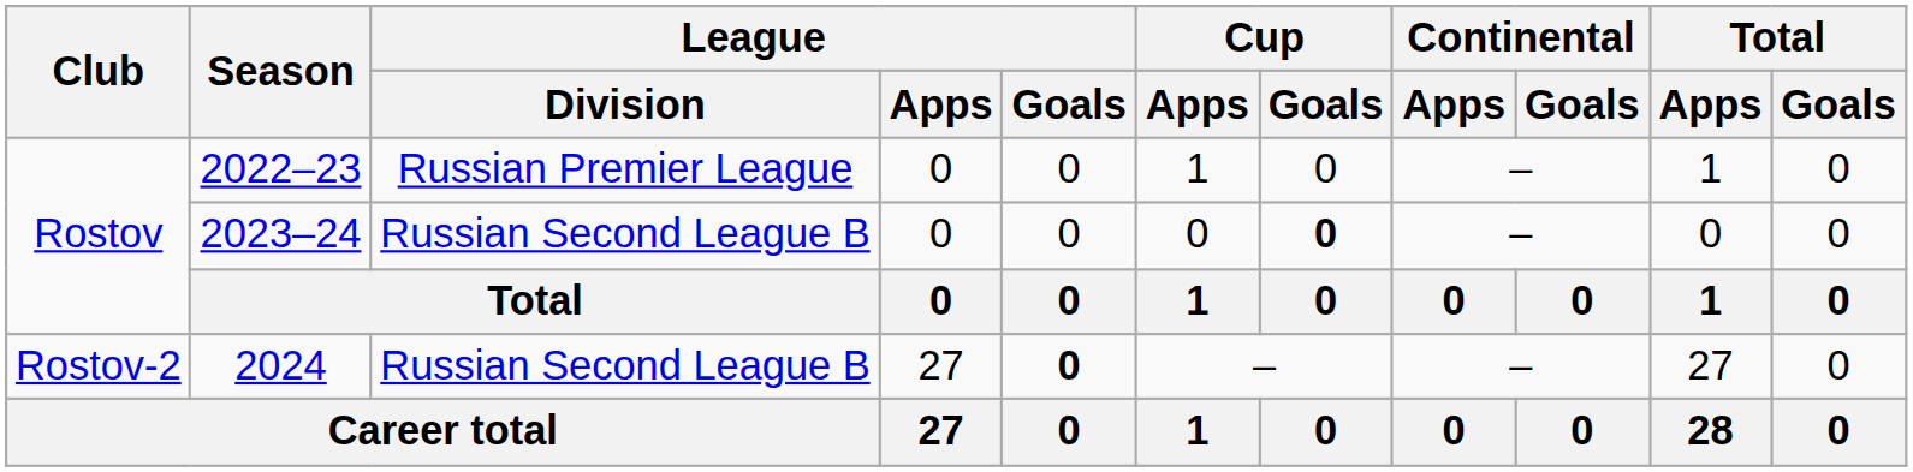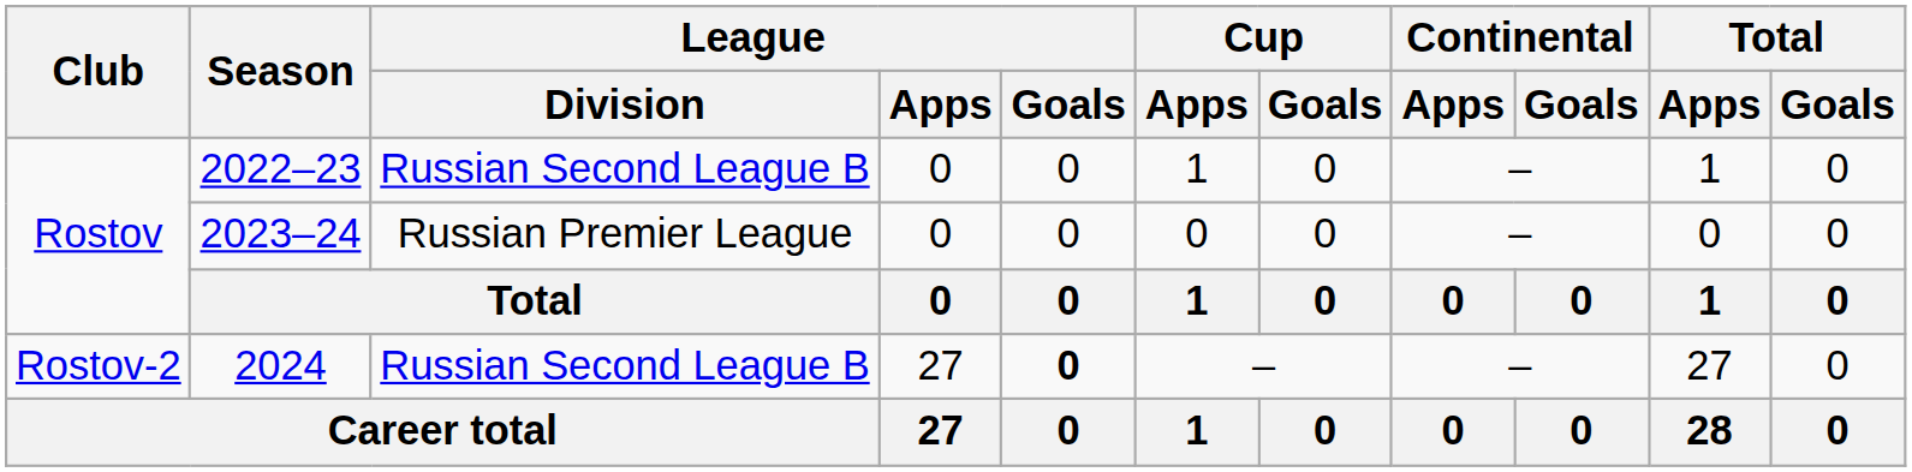 <table class="wikitable" style="text-align:center">
 <tr>
 <th rowspan="2">Club</th>
 <th rowspan="2">Season</th>
 <th colspan="3">League</th>
 <th colspan="2">Cup</th>
 <th colspan="2">Continental</th>
 <th colspan="2">Total</th>
 </tr>
 <tr>
 <th>Division</th>
 <th>Apps</th>
 <th>Goals</th>
 <th>Apps</th>
 <th>Goals</th>
 <th>Apps</th>
 <th>Goals</th>
 <th>Apps</th>
 <th>Goals</th>
 </tr>
 <tr>
 <td rowspan="3"><a href='#'>Rostov</a></td>
 <td><a href='#'>2022–23</a></td>
-<td><a href='#'>Russian Premier League</a></td>
+<td><a href='#'>Russian Second League B</a></td>
 <td>0</td>
 <td>0</td>
 <td>1</td>
 <td>0</td>
 <td colspan="2">–</td>
 <td>1</td>
 <td>0</td>
 </tr>
 <tr>
 <td><a href='#'>2023–24</a></td>
-<td><a href='#'>Russian Second League B</a></td>
+<td>Russian Premier League</td>
 <td>0</td>
 <td>0</td>
 <td>0</td>
-<td><strong>0</strong></td>
+<td>0</td>
 <td colspan="2">–</td>
 <td>0</td>
 <td>0</td>
 </tr>
 <tr>
 <th colspan="2">Total</th>
 <th>0</th>
 <th>0</th>
 <th>1</th>
 <th>0</th>
 <th>0</th>
 <th>0</th>
 <th>1</th>
 <th>0</th>
 </tr>
 <tr>
 <td><a href='#'>Rostov-2</a></td>
 <td><a href='#'>2024</a></td>
 <td><a href='#'>Russian Second League B</a></td>
 <td>27</td>
 <td><strong>0</strong></td>
 <td colspan="2">–</td>
 <td colspan="2">–</td>
 <td>27</td>
 <td>0</td>
 </tr>
 <tr>
 <th colspan="3">Career total</th>
 <th>27</th>
 <th>0</th>
 <th>1</th>
 <th>0</th>
 <th>0</th>
 <th>0</th>
 <th>28</th>
 <th>0</th>
 </tr>
 </table>
